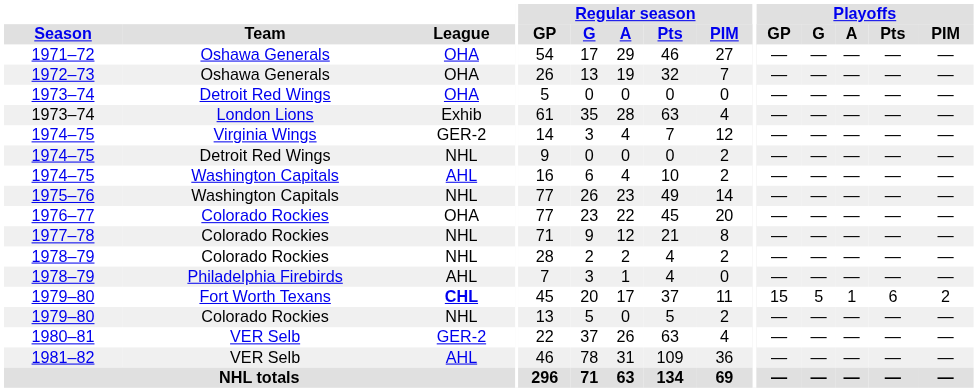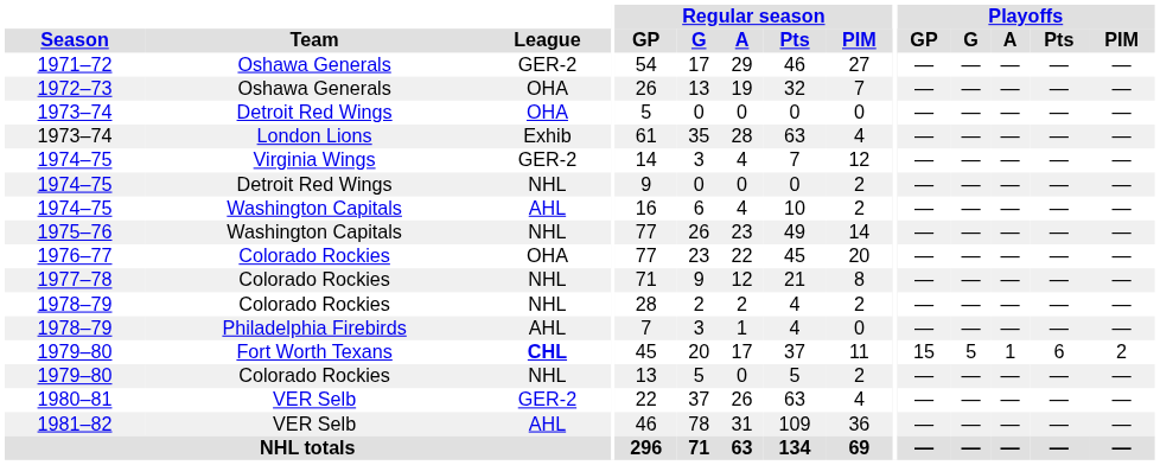 <table border="0" cellpadding="1" cellspacing="0" style="text-align:center; width:60em">
 <tr bgcolor="#e0e0e0">
 <th colspan="3" bgcolor="#ffffff"></th>
 <th rowspan="100" bgcolor="#ffffff"></th>
 <th colspan="5"><a href='#'>Regular season</a></th>
 <th rowspan="100" bgcolor="#ffffff"></th>
 <th colspan="5"><a href='#'>Playoffs</a></th>
 </tr>
 <tr bgcolor="#e0e0e0">
 <th><a href='#'>Season</a></th>
 <th>Team</th>
 <th>League</th>
 <th>GP</th>
 <th><a href='#'>G</a></th>
 <th><a href='#'>A</a></th>
 <th><a href='#'>Pts</a></th>
 <th><a href='#'>PIM</a></th>
 <th>GP</th>
 <th>G</th>
 <th>A</th>
 <th>Pts</th>
 <th>PIM</th>
 </tr>
 <tr>
 <td><a href='#'>1971–72</a></td>
 <td><a href='#'>Oshawa Generals</a></td>
-<td><a href='#'>OHA</a></td>
+<td>GER-2</td>
 <td>54</td>
 <td>17</td>
 <td>29</td>
 <td>46</td>
 <td>27</td>
 <td>—</td>
 <td>—</td>
 <td>—</td>
 <td>—</td>
 <td>—</td>
 </tr>
 <tr bgcolor="#f0f0f0">
 <td><a href='#'>1972–73</a></td>
 <td>Oshawa Generals</td>
 <td>OHA</td>
 <td>26</td>
 <td>13</td>
 <td>19</td>
 <td>32</td>
 <td>7</td>
 <td>—</td>
 <td>—</td>
 <td>—</td>
 <td>—</td>
 <td>—</td>
 </tr>
 <tr>
 <td><a href='#'>1973–74</a></td>
 <td><a href='#'>Detroit Red Wings</a></td>
 <td><a href='#'>OHA</a></td>
 <td>5</td>
 <td>0</td>
 <td>0</td>
 <td>0</td>
 <td>0</td>
 <td>—</td>
 <td>—</td>
 <td>—</td>
 <td>—</td>
 <td>—</td>
 </tr>
 <tr bgcolor="#f0f0f0">
 <td>1973–74</td>
 <td><a href='#'>London Lions</a></td>
 <td>Exhib</td>
 <td>61</td>
 <td>35</td>
 <td>28</td>
 <td>63</td>
 <td>4</td>
 <td>—</td>
 <td>—</td>
 <td>—</td>
 <td>—</td>
 <td>—</td>
 </tr>
 <tr>
 <td><a href='#'>1974–75</a></td>
 <td><a href='#'>Virginia Wings</a></td>
 <td>GER-2</td>
 <td>14</td>
 <td>3</td>
 <td>4</td>
 <td>7</td>
 <td>12</td>
 <td>—</td>
 <td>—</td>
 <td>—</td>
 <td>—</td>
 <td>—</td>
 </tr>
 <tr bgcolor="#f0f0f0">
 <td><a href='#'>1974–75</a></td>
 <td>Detroit Red Wings</td>
 <td>NHL</td>
 <td>9</td>
 <td>0</td>
 <td>0</td>
 <td>0</td>
 <td>2</td>
 <td>—</td>
 <td>—</td>
 <td>—</td>
 <td>—</td>
 <td>—</td>
 </tr>
 <tr>
 <td><a href='#'>1974–75</a></td>
 <td><a href='#'>Washington Capitals</a></td>
 <td><a href='#'>AHL</a></td>
 <td>16</td>
 <td>6</td>
 <td>4</td>
 <td>10</td>
 <td>2</td>
 <td>—</td>
 <td>—</td>
 <td>—</td>
 <td>—</td>
 <td>—</td>
 </tr>
 <tr bgcolor="#f0f0f0">
 <td><a href='#'>1975–76</a></td>
 <td>Washington Capitals</td>
 <td>NHL</td>
 <td>77</td>
 <td>26</td>
 <td>23</td>
 <td>49</td>
 <td>14</td>
 <td>—</td>
 <td>—</td>
 <td>—</td>
 <td>—</td>
 <td>—</td>
 </tr>
 <tr>
 <td><a href='#'>1976–77</a></td>
 <td><a href='#'>Colorado Rockies</a></td>
 <td>OHA</td>
 <td>77</td>
 <td>23</td>
 <td>22</td>
 <td>45</td>
 <td>20</td>
 <td>—</td>
 <td>—</td>
 <td>—</td>
 <td>—</td>
 <td>—</td>
 </tr>
 <tr bgcolor="#f0f0f0">
 <td><a href='#'>1977–78</a></td>
 <td>Colorado Rockies</td>
 <td>NHL</td>
 <td>71</td>
 <td>9</td>
 <td>12</td>
 <td>21</td>
 <td>8</td>
 <td>—</td>
 <td>—</td>
 <td>—</td>
 <td>—</td>
 <td>—</td>
 </tr>
 <tr>
 <td><a href='#'>1978–79</a></td>
 <td>Colorado Rockies</td>
 <td>NHL</td>
 <td>28</td>
 <td>2</td>
 <td>2</td>
 <td>4</td>
 <td>2</td>
 <td>—</td>
 <td>—</td>
 <td>—</td>
 <td>—</td>
 <td>—</td>
 </tr>
 <tr bgcolor="#f0f0f0">
 <td><a href='#'>1978–79</a></td>
 <td><a href='#'>Philadelphia Firebirds</a></td>
 <td>AHL</td>
 <td>7</td>
 <td>3</td>
 <td>1</td>
 <td>4</td>
 <td>0</td>
 <td>—</td>
 <td>—</td>
 <td>—</td>
 <td>—</td>
 <td>—</td>
 </tr>
 <tr>
 <td><a href='#'>1979–80</a></td>
 <td><a href='#'>Fort Worth Texans</a></td>
 <td><strong><a href='#'>CHL</a></strong></td>
 <td>45</td>
 <td>20</td>
 <td>17</td>
 <td>37</td>
 <td>11</td>
 <td>15</td>
 <td>5</td>
 <td>1</td>
 <td>6</td>
 <td>2</td>
 </tr>
 <tr bgcolor="#f0f0f0">
 <td><a href='#'>1979–80</a></td>
 <td>Colorado Rockies</td>
 <td>NHL</td>
 <td>13</td>
 <td>5</td>
 <td>0</td>
 <td>5</td>
 <td>2</td>
 <td>—</td>
 <td>—</td>
 <td>—</td>
 <td>—</td>
 <td>—</td>
 </tr>
 <tr>
 <td><a href='#'>1980–81</a></td>
 <td><a href='#'>VER Selb</a></td>
 <td><a href='#'>GER-2</a></td>
 <td>22</td>
 <td>37</td>
 <td>26</td>
 <td>63</td>
 <td>4</td>
 <td>—</td>
 <td>—</td>
 <td>—</td>
 <td>—</td>
 <td>—</td>
 </tr>
 <tr bgcolor="#f0f0f0">
 <td><a href='#'>1981–82</a></td>
 <td>VER Selb</td>
 <td><a href='#'>AHL</a></td>
 <td>46</td>
 <td>78</td>
 <td>31</td>
 <td>109</td>
 <td>36</td>
 <td>—</td>
 <td>—</td>
 <td>—</td>
 <td>—</td>
 <td>—</td>
 </tr>
 <tr bgcolor="#e0e0e0">
 <th colspan="3">NHL totals</th>
 <th>296</th>
 <th>71</th>
 <th>63</th>
 <th>134</th>
 <th>69</th>
 <th>—</th>
 <th>—</th>
 <th>—</th>
 <th>—</th>
 <th>—</th>
 </tr>
 </table>
